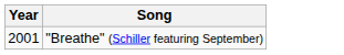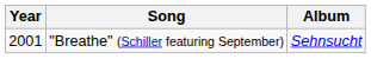 <table class="wikitable plainrowheaders" style="text-align:center;">
 <tr>
 <th scope="col">Year</th>
 <th scope="col">Song</th>
+<th scope="col">Album</th>
 </tr>
 <tr>
 <td>2001</td>
 <td style="text-align:left;">"Breathe" <small>(<a href='#'>Schiller</a> featuring September)</small></td>
+<td><em><a href='#'>Sehnsucht</a></em></td>
 </tr>
 </table>
